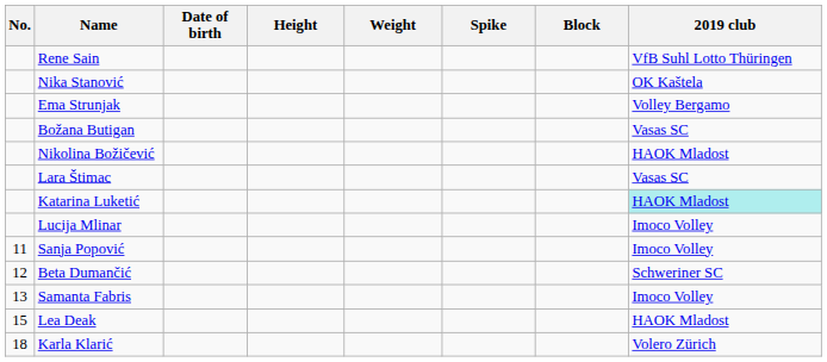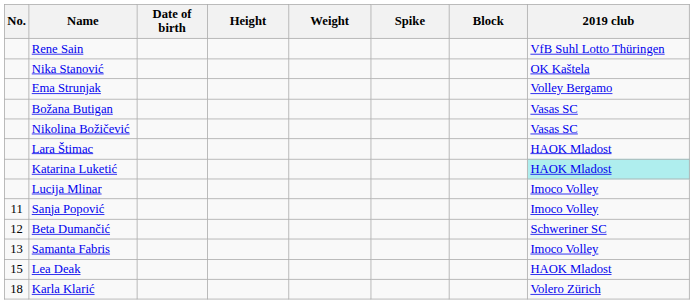 <table class="wikitable sortable" style="font-size:100%; text-align:center;">
 <tr>
 <th>No.</th>
 <th style="width:12em">Name</th>
 <th style="width:8em">Date of birth</th>
 <th style="width:9em">Height</th>
 <th style="width:9em">Weight</th>
 <th style="width:9em">Spike</th>
 <th style="width:9em">Block</th>
 <th style="width:20em">2019 club</th>
 </tr>
 <tr>
 <td></td>
 <td align=left><a href='#'>Rene Sain</a></td>
 <td align=right></td>
 <td></td>
 <td></td>
 <td></td>
 <td></td>
 <td align=left> <a href='#'>VfB Suhl Lotto Thüringen</a></td>
 </tr>
 <tr>
 <td></td>
 <td align=left><a href='#'>Nika Stanović</a></td>
 <td align=right></td>
 <td></td>
 <td></td>
 <td></td>
 <td></td>
 <td align=left> <a href='#'>OK Kaštela</a></td>
 </tr>
 <tr>
 <td></td>
 <td align=left><a href='#'>Ema Strunjak</a></td>
 <td align="right"></td>
 <td></td>
 <td></td>
 <td></td>
 <td></td>
 <td align=left> <a href='#'>Volley Bergamo</a></td>
 </tr>
 <tr>
 <td></td>
 <td align=left><a href='#'>Božana Butigan</a></td>
 <td align=right></td>
 <td></td>
 <td></td>
 <td></td>
 <td></td>
 <td align=left> <a href='#'>Vasas SC</a></td>
 </tr>
 <tr>
 <td></td>
 <td align=left><a href='#'>Nikolina Božičević</a></td>
 <td align=right></td>
 <td></td>
 <td></td>
 <td></td>
 <td></td>
-<td align=left> <a href='#'>HAOK Mladost</a></td>
+<td align=left> <a href='#'>Vasas SC</a></td>
 </tr>
 <tr>
 <td></td>
 <td align=left><a href='#'>Lara Štimac</a></td>
 <td align="right"></td>
 <td></td>
 <td></td>
 <td></td>
 <td></td>
-<td align=left> <a href='#'>Vasas SC</a></td>
+<td align=left> <a href='#'>HAOK Mladost</a></td>
 </tr>
 <tr>
 <td></td>
 <td align=left><a href='#'>Katarina Luketić</a></td>
 <td align=right></td>
 <td></td>
 <td></td>
 <td></td>
 <td></td>
 <td align=left style="background: paleturquoise;"> <a href='#'>HAOK Mladost</a></td>
 </tr>
 <tr>
 <td></td>
 <td align=left><a href='#'>Lucija Mlinar</a></td>
 <td align=right></td>
 <td></td>
 <td></td>
 <td></td>
 <td></td>
 <td align=left> <a href='#'>Imoco Volley</a></td>
 </tr>
 <tr>
 <td>11</td>
 <td align=left><a href='#'>Sanja Popović</a></td>
 <td align=right></td>
 <td></td>
 <td></td>
 <td></td>
 <td></td>
 <td align=left> <a href='#'>Imoco Volley</a></td>
 </tr>
 <tr>
 <td>12</td>
 <td align=left><a href='#'>Beta Dumančić</a></td>
 <td align=right></td>
 <td></td>
 <td></td>
 <td></td>
 <td></td>
 <td align=left> <a href='#'>Schweriner SC</a></td>
 </tr>
 <tr>
 <td>13</td>
 <td align=left><a href='#'>Samanta Fabris</a></td>
 <td align=right></td>
 <td></td>
 <td></td>
 <td></td>
 <td></td>
 <td align=left> <a href='#'>Imoco Volley</a></td>
 </tr>
 <tr>
 <td>15</td>
 <td align=left><a href='#'>Lea Deak</a></td>
 <td align="right"></td>
 <td></td>
 <td></td>
 <td></td>
 <td></td>
 <td align=left> <a href='#'>HAOK Mladost</a></td>
 </tr>
 <tr>
 <td>18</td>
 <td align=left><a href='#'>Karla Klarić</a></td>
 <td align=right></td>
 <td></td>
 <td></td>
 <td></td>
 <td></td>
 <td align=left> <a href='#'>Volero Zürich</a></td>
 </tr>
 </table>
